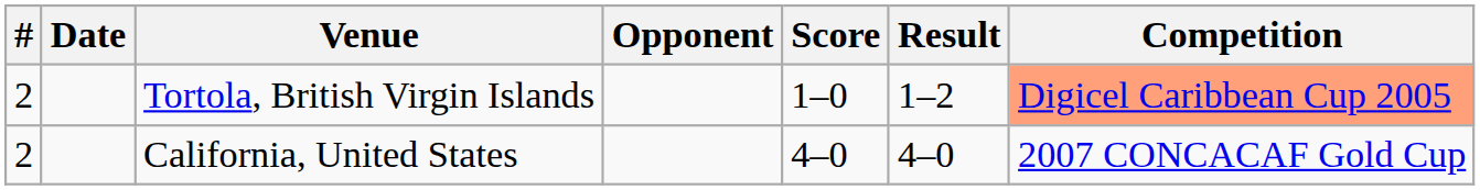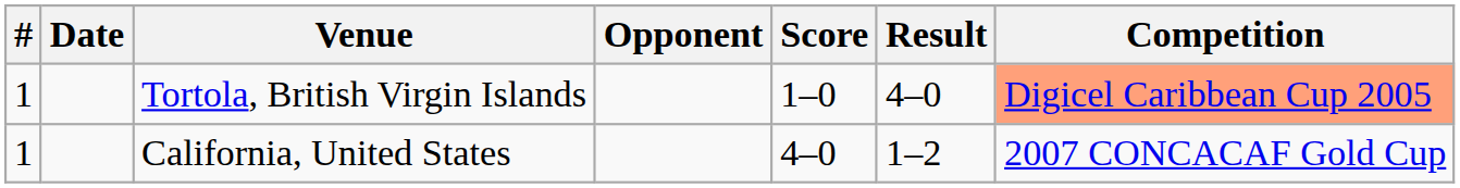 <table class="wikitable">
 <tr>
 <th>#</th>
 <th>Date</th>
 <th>Venue</th>
 <th>Opponent</th>
 <th>Score</th>
 <th>Result</th>
 <th>Competition</th>
 </tr>
 <tr>
-<td>2</td>
+<td>1</td>
 <td></td>
 <td><a href='#'>Tortola</a>, British Virgin Islands</td>
 <td></td>
 <td>1–0</td>
-<td>1–2</td>
+<td>4–0</td>
 <td style="background: lightsalmon;"><a href='#'>Digicel Caribbean Cup 2005</a></td>
 </tr>
 <tr>
-<td>2</td>
+<td>1</td>
 <td></td>
 <td>California, United States</td>
 <td></td>
 <td>4–0</td>
-<td>4–0</td>
+<td>1–2</td>
 <td><a href='#'>2007 CONCACAF Gold Cup</a></td>
 </tr>
 </table>
